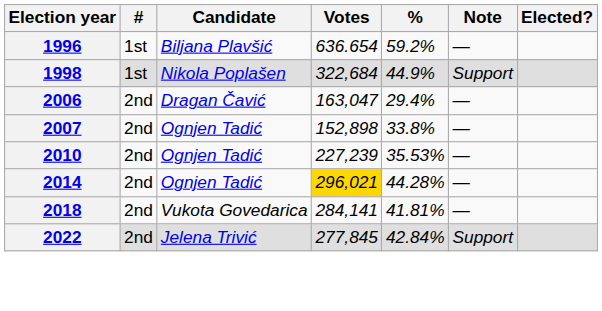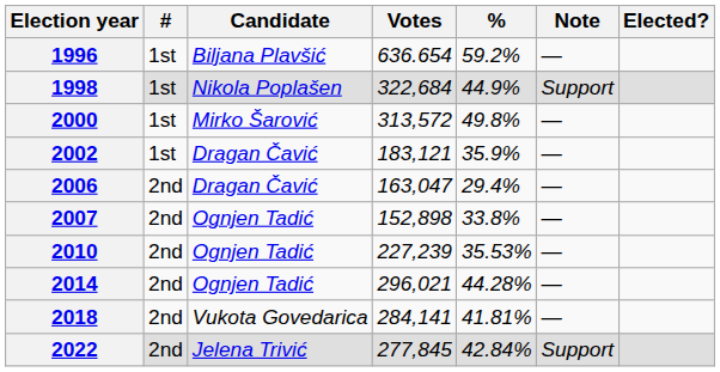 <table class="wikitable">
 <tr>
 <th>Election year</th>
 <th>#</th>
 <th>Candidate</th>
 <th>Votes</th>
 <th>%</th>
 <th>Note</th>
 <th>Elected?</th>
 </tr>
 <tr>
 <th><a href='#'>1996</a></th>
 <td> 1st</td>
 <td><em><a href='#'>Biljana Plavšić</a></em></td>
 <td><em>636.654</em></td>
 <td><em>59.2%</em></td>
 <td><em>—</em></td>
 <td></td>
 </tr>
 <tr style="background:#dfdfdf;">
 <th><a href='#'>1998</a></th>
 <td> 1st</td>
 <td><em><a href='#'>Nikola Poplašen</a></em></td>
 <td><em>322,684</em></td>
 <td><em>44.9%</em></td>
 <td><em>Support</em></td>
+<td></td>
+</tr>
+<tr>
+<th><a href='#'>2000</a></th>
+<td> 1st</td>
+<td><em><a href='#'>Mirko Šarović</a></em></td>
+<td><em>313,572</em></td>
+<td><em>49.8%</em></td>
+<td><em>—</em></td>
+<td></td>
+</tr>
+<tr>
+<th><a href='#'>2002</a></th>
+<td> 1st</td>
+<td><em><a href='#'>Dragan Čavić</a></em></td>
+<td><em>183,121</em></td>
+<td><em>35.9%</em></td>
+<td><em>—</em></td>
 <td></td>
 </tr>
 <tr>
 <th><a href='#'>2006</a></th>
 <td> 2nd</td>
 <td><em><a href='#'>Dragan Čavić</a></em></td>
 <td><em>163,047</em></td>
 <td><em>29.4%</em></td>
 <td><em>—</em></td>
 <td></td>
 </tr>
 <tr>
 <th><a href='#'>2007</a></th>
 <td> 2nd</td>
 <td><em><a href='#'>Ognjen Tadić</a></em></td>
 <td><em>152,898</em></td>
 <td><em>33.8%</em></td>
 <td><em>—</em></td>
 <td></td>
 </tr>
 <tr>
 <th><a href='#'>2010</a></th>
 <td> 2nd</td>
 <td><em><a href='#'>Ognjen Tadić</a></em></td>
 <td><em>227,239</em></td>
 <td><em>35.53%</em></td>
 <td><em>—</em></td>
 <td></td>
 </tr>
 <tr>
 <th><a href='#'>2014</a></th>
 <td> 2nd</td>
 <td><em><a href='#'>Ognjen Tadić</a></em></td>
-<td style="background: gold;"><em>296,021</em></td>
+<td><em>296,021</em></td>
 <td><em>44.28%</em></td>
 <td><em>—</em></td>
 <td></td>
 </tr>
 <tr>
 <th><a href='#'>2018</a></th>
 <td> 2nd</td>
 <td><em>Vukota Govedarica</em></td>
 <td><em>284,141</em></td>
 <td><em>41.81%</em></td>
 <td><em>—</em></td>
 <td></td>
 </tr>
 <tr style="background:#dfdfdf;">
 <th><a href='#'>2022</a></th>
 <td> 2nd</td>
 <td><em><a href='#'>Jelena Trivić</a></em></td>
 <td><em>277,845</em></td>
 <td><em>42.84%</em></td>
 <td><em>Support</em></td>
 <td></td>
 </tr>
 </table>
